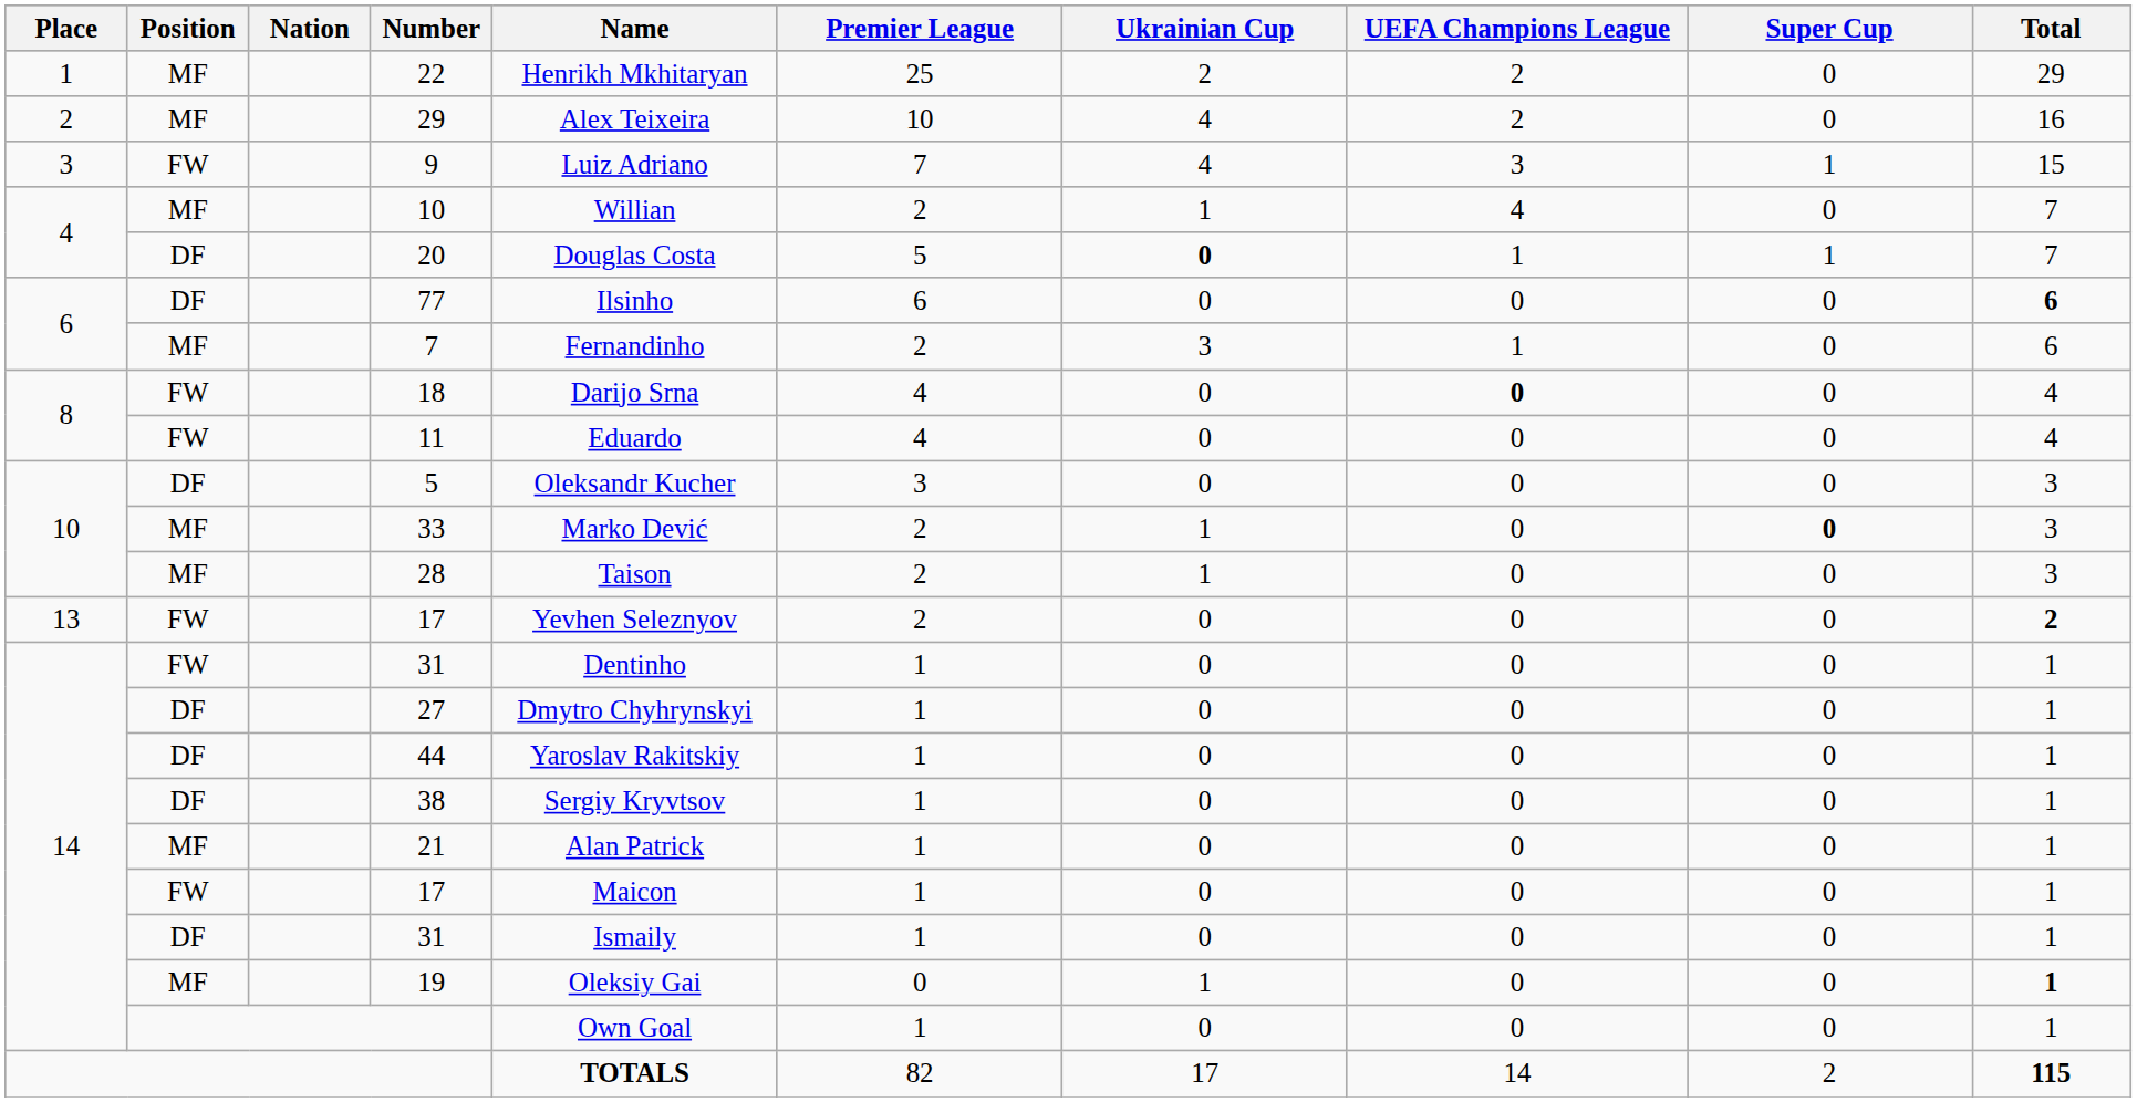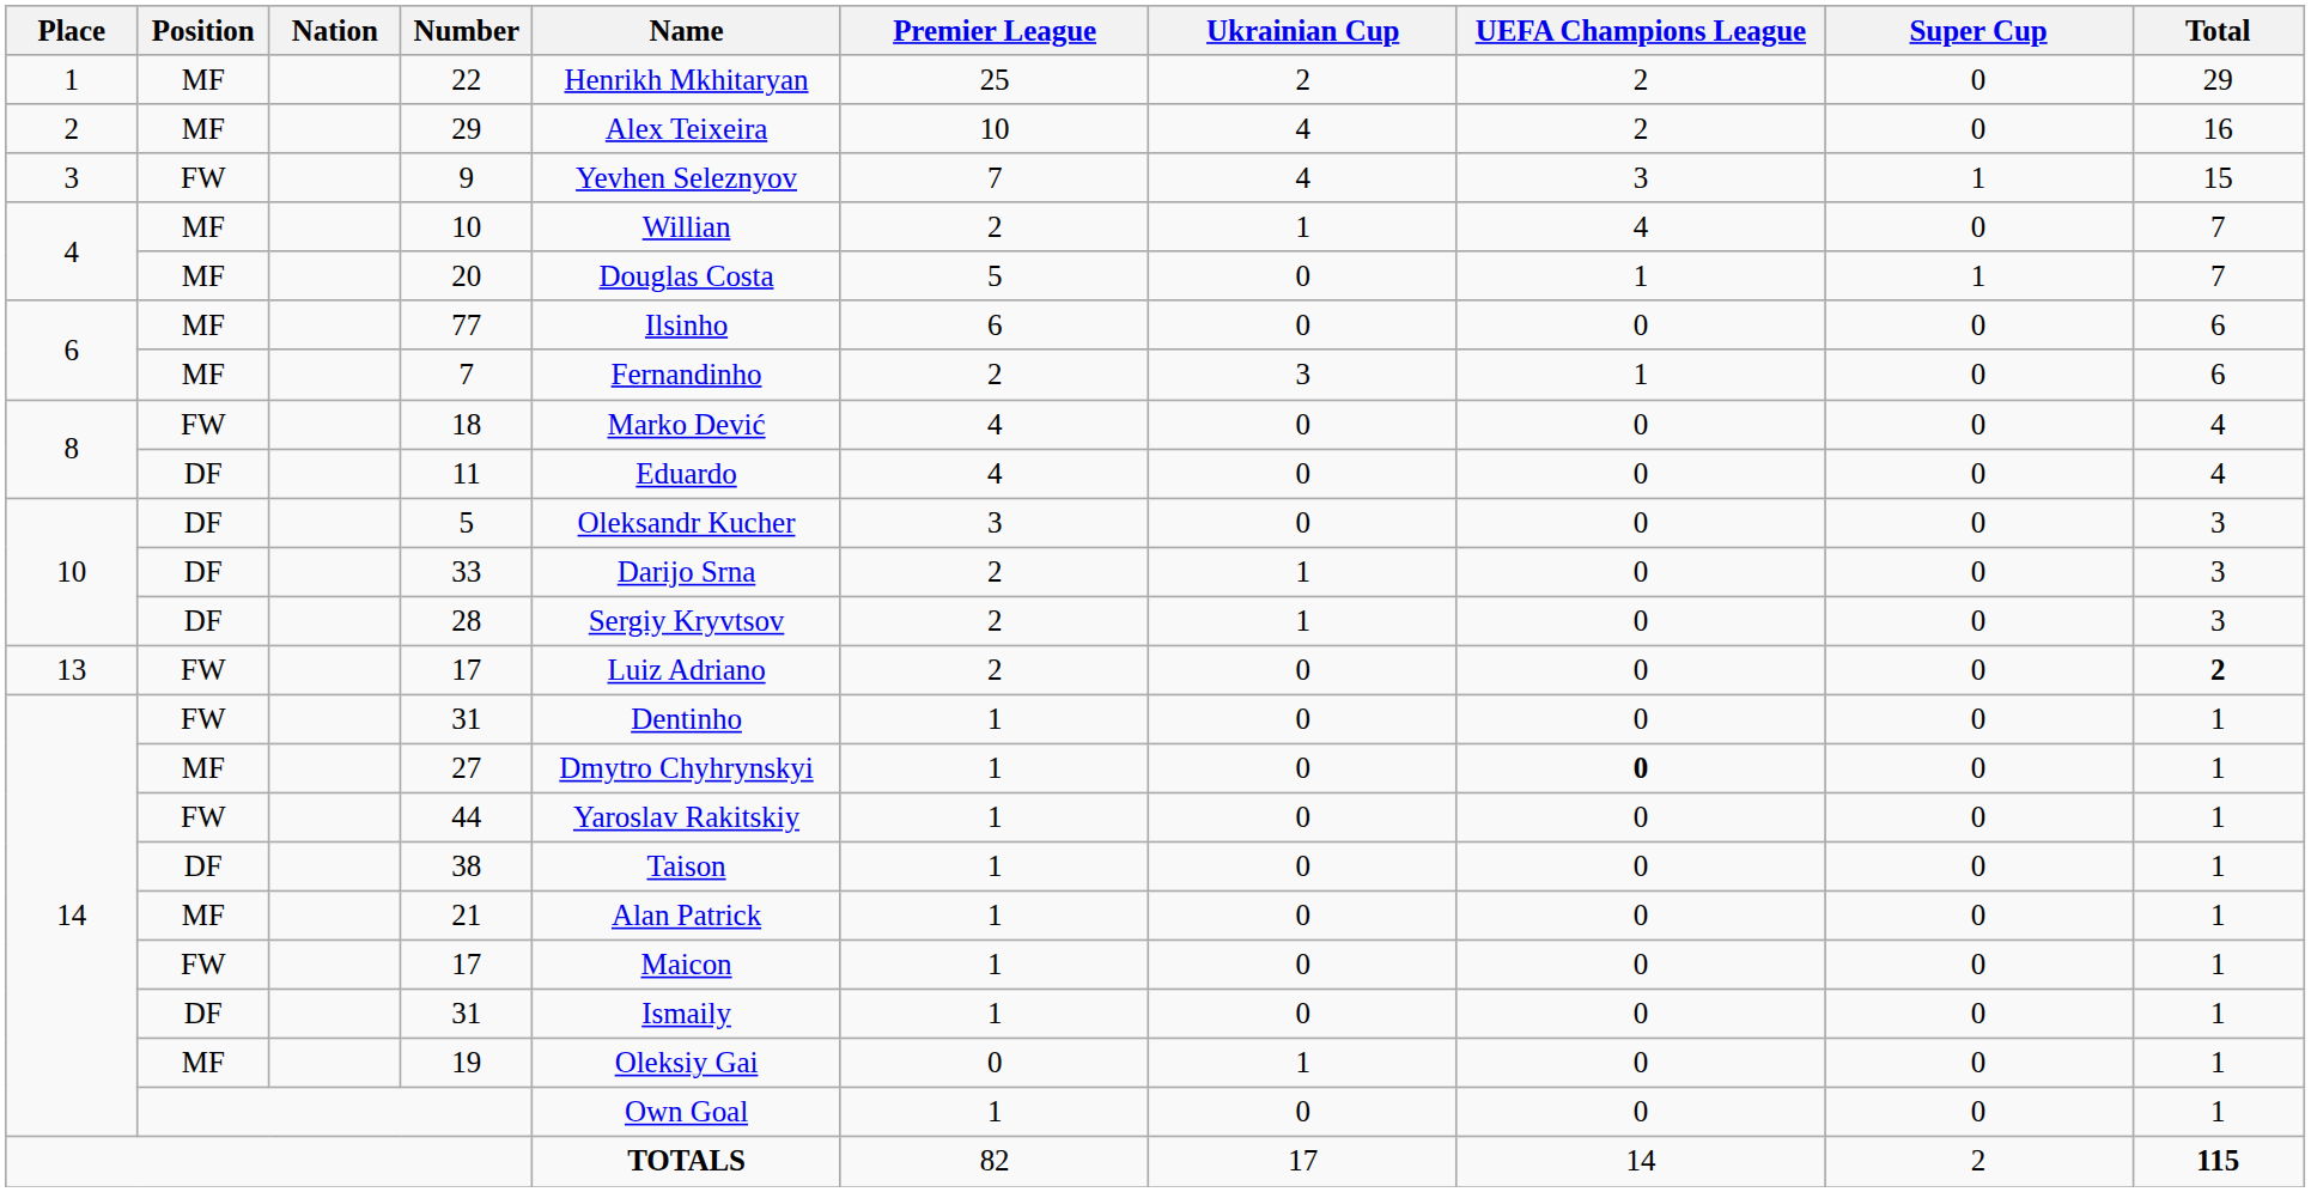 <table class="wikitable" style="font-size: 95%; text-align: center;">
 <tr>
 <th width=60>Place</th>
 <th width=60>Position</th>
 <th width=60>Nation</th>
 <th width=60>Number</th>
 <th width=150>Name</th>
 <th width=150><a href='#'>Premier League</a></th>
 <th width=150><a href='#'>Ukrainian Cup</a></th>
 <th width=180><a href='#'>UEFA Champions League</a></th>
 <th width=150><a href='#'>Super Cup</a></th>
 <th width=80><strong>Total</strong></th>
 </tr>
 <tr>
 <td>1</td>
 <td>MF</td>
 <td></td>
 <td>22</td>
 <td><a href='#'>Henrikh Mkhitaryan</a></td>
 <td>25</td>
 <td>2</td>
 <td>2</td>
 <td>0</td>
 <td>29</td>
 </tr>
 <tr>
 <td>2</td>
 <td>MF</td>
 <td></td>
 <td>29</td>
 <td><a href='#'>Alex Teixeira</a></td>
 <td>10</td>
 <td>4</td>
 <td>2</td>
 <td>0</td>
 <td>16</td>
 </tr>
 <tr>
 <td>3</td>
 <td>FW</td>
 <td></td>
 <td>9</td>
-<td><a href='#'>Luiz Adriano</a></td>
+<td><a href='#'>Yevhen Seleznyov</a></td>
 <td>7</td>
 <td>4</td>
 <td>3</td>
 <td>1</td>
 <td>15</td>
 </tr>
 <tr>
 <td rowspan="2">4</td>
 <td>MF</td>
 <td></td>
 <td>10</td>
 <td><a href='#'>Willian</a></td>
 <td>2</td>
 <td>1</td>
 <td>4</td>
 <td>0</td>
 <td>7</td>
 </tr>
 <tr>
-<td>DF</td>
+<td>MF</td>
 <td></td>
 <td>20</td>
 <td><a href='#'>Douglas Costa</a></td>
 <td>5</td>
-<td><strong>0</strong></td>
+<td>0</td>
 <td>1</td>
 <td>1</td>
 <td>7</td>
 </tr>
 <tr>
 <td rowspan="2">6</td>
-<td>DF</td>
+<td>MF</td>
 <td></td>
 <td>77</td>
 <td><a href='#'>Ilsinho</a></td>
 <td>6</td>
 <td>0</td>
 <td>0</td>
 <td>0</td>
-<td><strong>6</strong></td>
+<td>6</td>
 </tr>
 <tr>
 <td>MF</td>
 <td></td>
 <td>7</td>
 <td><a href='#'>Fernandinho</a></td>
 <td>2</td>
 <td>3</td>
 <td>1</td>
 <td>0</td>
 <td>6</td>
 </tr>
 <tr>
 <td rowspan="2">8</td>
 <td>FW</td>
 <td></td>
 <td>18</td>
-<td><a href='#'>Darijo Srna</a></td>
+<td><a href='#'>Marko Dević</a></td>
 <td>4</td>
 <td>0</td>
-<td><strong>0</strong></td>
+<td>0</td>
 <td>0</td>
 <td>4</td>
 </tr>
 <tr>
-<td>FW</td>
+<td>DF</td>
 <td></td>
 <td>11</td>
 <td><a href='#'>Eduardo</a></td>
 <td>4</td>
 <td>0</td>
 <td>0</td>
 <td>0</td>
 <td>4</td>
 </tr>
 <tr>
 <td rowspan="3">10</td>
 <td>DF</td>
 <td></td>
 <td>5</td>
 <td><a href='#'>Oleksandr Kucher</a></td>
 <td>3</td>
 <td>0</td>
 <td>0</td>
 <td>0</td>
 <td>3</td>
 </tr>
 <tr>
-<td>MF</td>
+<td>DF</td>
 <td></td>
 <td>33</td>
-<td><a href='#'>Marko Dević</a></td>
+<td><a href='#'>Darijo Srna</a></td>
 <td>2</td>
 <td>1</td>
 <td>0</td>
-<td><strong>0</strong></td>
+<td>0</td>
 <td>3</td>
 </tr>
 <tr>
-<td>MF</td>
+<td>DF</td>
 <td></td>
 <td>28</td>
-<td><a href='#'>Taison</a></td>
+<td><a href='#'>Sergiy Kryvtsov</a></td>
 <td>2</td>
 <td>1</td>
 <td>0</td>
 <td>0</td>
 <td>3</td>
 </tr>
 <tr>
 <td>13</td>
 <td>FW</td>
 <td></td>
 <td>17</td>
-<td><a href='#'>Yevhen Seleznyov</a></td>
+<td><a href='#'>Luiz Adriano</a></td>
 <td>2</td>
 <td>0</td>
 <td>0</td>
 <td>0</td>
 <td><strong>2</strong></td>
 </tr>
 <tr>
 <td rowspan="9">14</td>
 <td>FW</td>
 <td></td>
 <td>31</td>
 <td><a href='#'>Dentinho</a></td>
 <td>1</td>
 <td>0</td>
 <td>0</td>
 <td>0</td>
 <td>1</td>
 </tr>
 <tr>
-<td>DF</td>
+<td>MF</td>
 <td></td>
 <td>27</td>
 <td><a href='#'>Dmytro Chyhrynskyi</a></td>
 <td>1</td>
 <td>0</td>
-<td>0</td>
+<td><strong>0</strong></td>
 <td>0</td>
 <td>1</td>
 </tr>
 <tr>
-<td>DF</td>
+<td>FW</td>
 <td></td>
 <td>44</td>
 <td><a href='#'>Yaroslav Rakitskiy</a></td>
 <td>1</td>
 <td>0</td>
 <td>0</td>
 <td>0</td>
 <td>1</td>
 </tr>
 <tr>
 <td>DF</td>
 <td></td>
 <td>38</td>
-<td><a href='#'>Sergiy Kryvtsov</a></td>
+<td><a href='#'>Taison</a></td>
 <td>1</td>
 <td>0</td>
 <td>0</td>
 <td>0</td>
 <td>1</td>
 </tr>
 <tr>
 <td>MF</td>
 <td></td>
 <td>21</td>
 <td><a href='#'>Alan Patrick</a></td>
 <td>1</td>
 <td>0</td>
 <td>0</td>
 <td>0</td>
 <td>1</td>
 </tr>
 <tr>
 <td>FW</td>
 <td></td>
 <td>17</td>
 <td><a href='#'>Maicon</a></td>
 <td>1</td>
 <td>0</td>
 <td>0</td>
 <td>0</td>
 <td>1</td>
 </tr>
 <tr>
 <td>DF</td>
 <td></td>
 <td>31</td>
 <td><a href='#'>Ismaily</a></td>
 <td>1</td>
 <td>0</td>
 <td>0</td>
 <td>0</td>
 <td>1</td>
 </tr>
 <tr>
 <td>MF</td>
 <td></td>
 <td>19</td>
 <td><a href='#'>Oleksiy Gai</a></td>
 <td>0</td>
 <td>1</td>
 <td>0</td>
 <td>0</td>
-<td><strong>1</strong></td>
+<td>1</td>
 </tr>
 <tr>
 <td colspan="3"></td>
 <td><a href='#'>Own Goal</a></td>
 <td>1</td>
 <td>0</td>
 <td>0</td>
 <td>0</td>
 <td>1</td>
 </tr>
 <tr>
 <td colspan="4"></td>
 <td><strong>TOTALS</strong></td>
 <td>82</td>
 <td>17</td>
 <td>14</td>
 <td>2</td>
 <td><strong>115</strong></td>
 </tr>
 </table>
